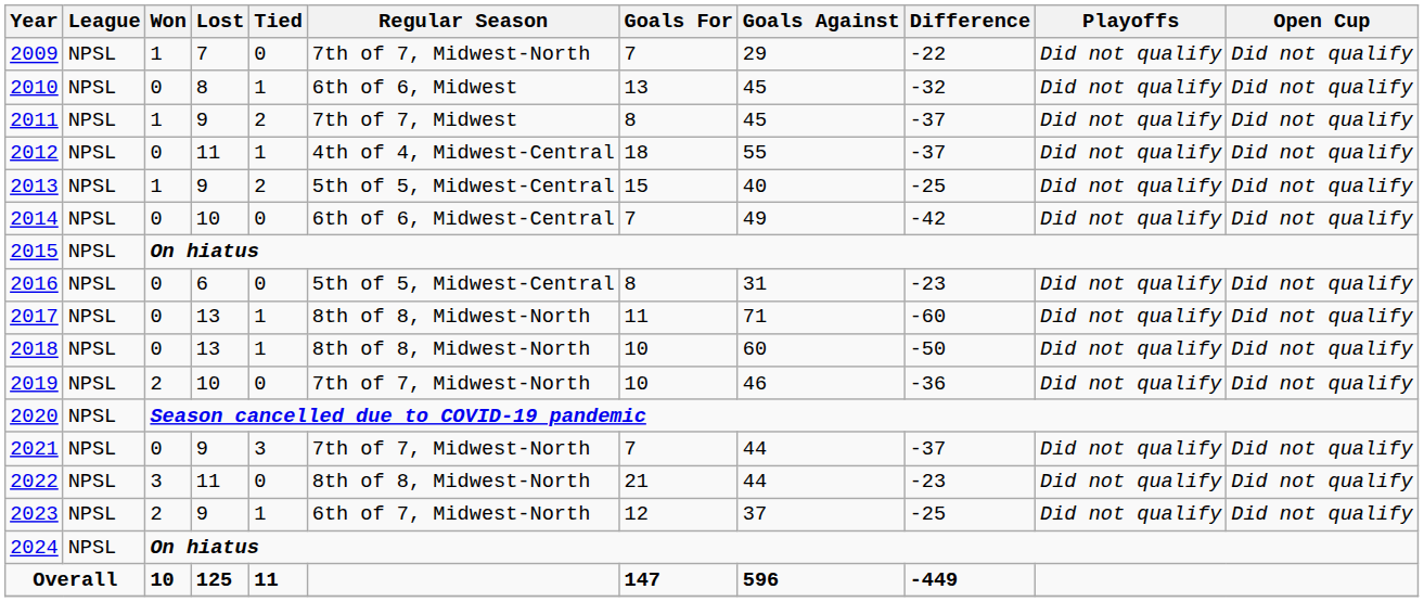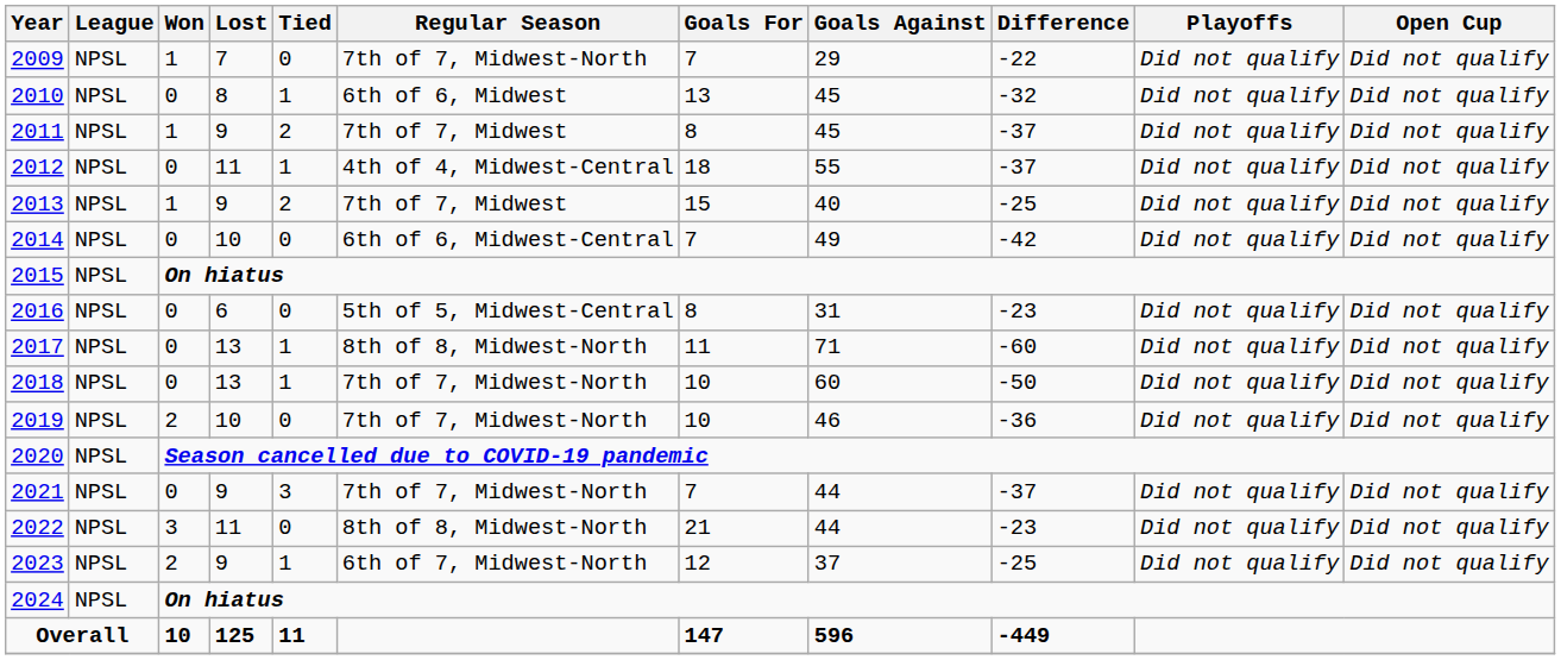 <table class="wikitable">
 <tr>
 <th>Year</th>
 <th>League</th>
 <th>Won</th>
 <th>Lost</th>
 <th>Tied</th>
 <th>Regular Season</th>
 <th>Goals For</th>
 <th>Goals Against</th>
 <th>Difference</th>
 <th>Playoffs</th>
 <th>Open Cup</th>
 </tr>
 <tr>
 <td><a href='#'>2009</a></td>
 <td>NPSL</td>
 <td>1</td>
 <td>7</td>
 <td>0</td>
 <td>7th of 7, Midwest-North</td>
 <td>7</td>
 <td>29</td>
 <td>-22</td>
 <td><em>Did not qualify</em></td>
 <td><em>Did not qualify</em></td>
 </tr>
 <tr>
 <td><a href='#'>2010</a></td>
 <td>NPSL</td>
 <td>0</td>
 <td>8</td>
 <td>1</td>
 <td>6th of 6, Midwest</td>
 <td>13</td>
 <td>45</td>
 <td>-32</td>
 <td><em>Did not qualify</em></td>
 <td><em>Did not qualify</em></td>
 </tr>
 <tr>
 <td><a href='#'>2011</a></td>
 <td>NPSL</td>
 <td>1</td>
 <td>9</td>
 <td>2</td>
 <td>7th of 7, Midwest</td>
 <td>8</td>
 <td>45</td>
 <td>-37</td>
 <td><em>Did not qualify</em></td>
 <td><em>Did not qualify</em></td>
 </tr>
 <tr>
 <td><a href='#'>2012</a></td>
 <td>NPSL</td>
 <td>0</td>
 <td>11</td>
 <td>1</td>
 <td>4th of 4, Midwest-Central</td>
 <td>18</td>
 <td>55</td>
 <td>-37</td>
 <td><em>Did not qualify</em></td>
 <td><em>Did not qualify</em></td>
 </tr>
 <tr>
 <td><a href='#'>2013</a></td>
 <td>NPSL</td>
 <td>1</td>
 <td>9</td>
 <td>2</td>
-<td>5th of 5, Midwest-Central</td>
+<td>7th of 7, Midwest</td>
 <td>15</td>
 <td>40</td>
 <td>-25</td>
 <td><em>Did not qualify</em></td>
 <td><em>Did not qualify</em></td>
 </tr>
 <tr>
 <td><a href='#'>2014</a></td>
 <td>NPSL</td>
 <td>0</td>
 <td>10</td>
 <td>0</td>
 <td>6th of 6, Midwest-Central</td>
 <td>7</td>
 <td>49</td>
 <td>-42</td>
 <td><em>Did not qualify</em></td>
 <td><em>Did not qualify</em></td>
 </tr>
 <tr>
 <td><a href='#'>2015</a></td>
 <td>NPSL</td>
 <td colspan="9"><strong><em>On hiatus</em></strong></td>
 </tr>
 <tr>
 <td><a href='#'>2016</a></td>
 <td>NPSL</td>
 <td>0</td>
 <td>6</td>
 <td>0</td>
 <td>5th of 5, Midwest-Central</td>
 <td>8</td>
 <td>31</td>
 <td>-23</td>
 <td><em>Did not qualify</em></td>
 <td><em>Did not qualify</em></td>
 </tr>
 <tr 23>
 <td><a href='#'>2017</a></td>
 <td>NPSL</td>
 <td>0</td>
 <td>13</td>
 <td>1</td>
 <td>8th of 8, Midwest-North</td>
 <td>11</td>
 <td>71</td>
 <td>-60</td>
 <td><em>Did not qualify</em></td>
 <td><em>Did not qualify</em></td>
 </tr>
 <tr>
 <td><a href='#'>2018</a></td>
 <td>NPSL</td>
 <td>0</td>
 <td>13</td>
 <td>1</td>
-<td>8th of 8, Midwest-North</td>
+<td>7th of 7, Midwest-North</td>
 <td>10</td>
 <td>60</td>
 <td>-50</td>
 <td><em>Did not qualify</em></td>
 <td><em>Did not qualify</em></td>
 </tr>
 <tr>
 <td><a href='#'>2019</a></td>
 <td>NPSL</td>
 <td>2</td>
 <td>10</td>
 <td>0</td>
 <td>7th of 7, Midwest-North</td>
 <td>10</td>
 <td>46</td>
 <td>-36</td>
 <td><em>Did not qualify</em></td>
 <td><em>Did not qualify</em></td>
 </tr>
 <tr>
 <td><a href='#'>2020</a></td>
 <td>NPSL</td>
 <td colspan="9"><strong><em><a href='#'>Season cancelled due to COVID-19 pandemic</a></em></strong></td>
 </tr>
 <tr>
 <td><a href='#'>2021</a></td>
 <td>NPSL</td>
 <td>0</td>
 <td>9</td>
 <td>3</td>
 <td>7th of 7, Midwest-North</td>
 <td>7</td>
 <td>44</td>
 <td>-37</td>
 <td><em>Did not qualify</em></td>
 <td><em>Did not qualify</em></td>
 </tr>
 <tr>
 <td><a href='#'>2022</a></td>
 <td>NPSL</td>
 <td>3</td>
 <td>11</td>
 <td>0</td>
 <td>8th of 8, Midwest-North</td>
 <td>21</td>
 <td>44</td>
 <td>-23</td>
 <td><em>Did not qualify</em></td>
 <td><em>Did not qualify</em></td>
 </tr>
 <tr>
 <td><a href='#'>2023</a></td>
 <td>NPSL</td>
 <td>2</td>
 <td>9</td>
 <td>1</td>
 <td>6th of 7, Midwest-North</td>
 <td>12</td>
 <td>37</td>
 <td>-25</td>
 <td><em>Did not qualify</em></td>
 <td><em>Did not qualify</em></td>
 </tr>
 <tr>
 <td><a href='#'>2024</a></td>
 <td>NPSL</td>
 <td colspan="9"><strong><em>On hiatus</em></strong></td>
 </tr>
 <tr>
 <td colspan="2" style="text-align: center;"><strong>Overall</strong></td>
 <td><strong>10</strong></td>
 <td><strong>125</strong></td>
 <td><strong>11</strong></td>
 <td></td>
 <td><strong>147</strong></td>
 <td><strong>596</strong></td>
 <td><strong>-449</strong></td>
 <td colspan="2"></td>
 </tr>
 <tr>
 </tr>
 </table>
